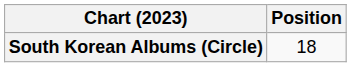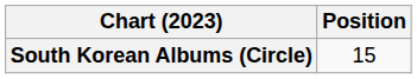 <table class="wikitable plainrowheaders" style="text-align:center">
 <tr>
 <th scope="col">Chart (2023)</th>
 <th scope="col">Position</th>
 </tr>
 <tr>
 <th scope="row">South Korean Albums (Circle)</th>
-<td>18</td>
+<td>15</td>
 </tr>
 </table>
